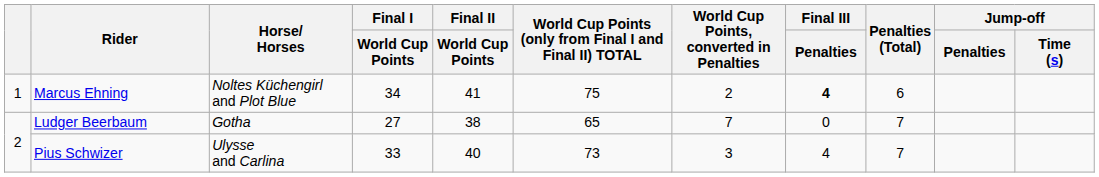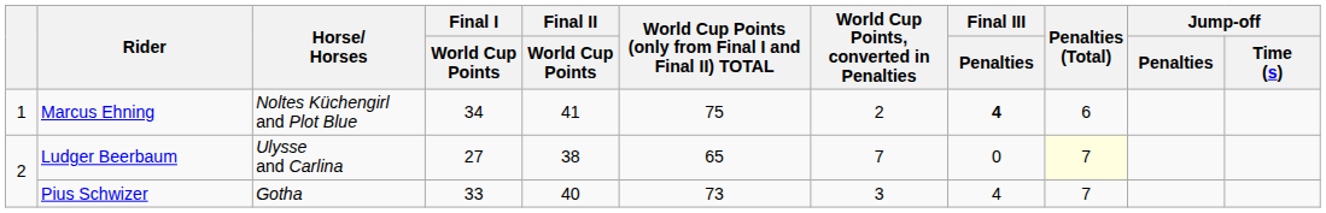 <table class="wikitable" style="font-size: 90%">
 <tr>
 <th rowspan="2" style="width:20px;"></th>
 <th rowspan="2" style="width:175px;">Rider</th>
 <th rowspan="2" style="width:140px;">Horse/<br>Horses</th>
 <th>Final I</th>
 <th>Final II</th>
 <th rowspan="2" style="width:155px;">World Cup Points (only from Final I and Final II) TOTAL</th>
 <th rowspan="2" style="width:110px;">World Cup Points, converted in Penalties</th>
 <th>Final III</th>
 <th rowspan=2>Penalties<br>(Total)</th>
 <th colspan=2>Jump-off</th>
 </tr>
 <tr>
 <th width=75>World Cup Points</th>
 <th width=75>World Cup Points</th>
 <th width=75>Penalties</th>
 <th width=75>Penalties</th>
 <th width=75>Time<br>(<a href='#'>s</a>)</th>
 </tr>
 <tr>
 <td align=center>1</td>
 <td> <a href='#'>Marcus Ehning</a></td>
 <td><em>Noltes Küchengirl</em><br>and <em>Plot Blue</em></td>
 <td align=center>34</td>
 <td align=center>41</td>
 <td align=center>75</td>
 <td align=center>2</td>
 <td align=center><strong>4</strong></td>
 <td align=center>6</td>
 <td align=center></td>
 <td align=center></td>
 </tr>
 <tr>
 <td rowspan="2" style="text-align:center;">2</td>
 <td> <a href='#'>Ludger Beerbaum</a></td>
-<td><em>Gotha</em></td>
+<td><em>Ulysse</em> <br>and <em>Carlina</em></td>
 <td align=center>27</td>
 <td align=center>38</td>
 <td align=center>65</td>
 <td align=center>7</td>
 <td align=center>0</td>
-<td align=center>7</td>
+<td align=center style="background: lightyellow;">7</td>
 <td align=center></td>
 <td align=center></td>
 </tr>
 <tr>
 <td> <a href='#'>Pius Schwizer</a></td>
-<td><em>Ulysse</em> <br>and <em>Carlina</em></td>
+<td><em>Gotha</em></td>
 <td align=center>33</td>
 <td align=center>40</td>
 <td align=center>73</td>
 <td align=center>3</td>
 <td align=center>4</td>
 <td align=center>7</td>
 <td align=center></td>
 <td align=center></td>
 </tr>
 </table>
